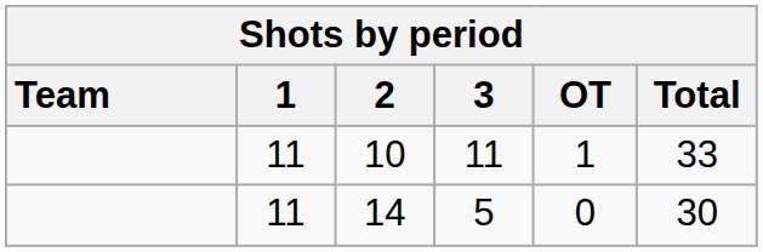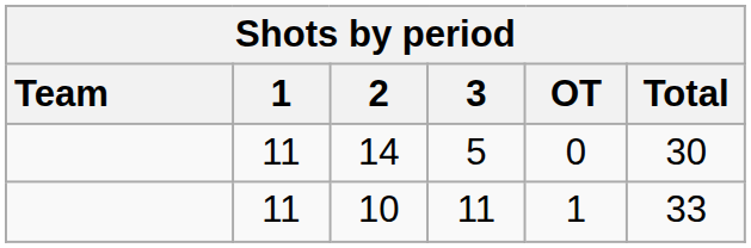 <table class="wikitable" style="width:20em; text-align:right;">
 <tr>
 <th colspan=6>Shots by period</th>
 </tr>
 <tr>
 <th style="width:8em; text-align:left;">Team</th>
 <th style="width:3em;">1</th>
 <th style="width:3em;">2</th>
 <th style="width:3em;">3</th>
 <th style="width:3em;">OT</th>
 <th style="width:3em;">Total</th>
 </tr>
 <tr style="text-align:center;">
 <td style="text-align:left;"></td>
 <td>11</td>
+<td>14</td>
+<td>5</td>
+<td>0</td>
+<td>30</td>
+</tr>
+<tr style="text-align:center;">
+<td style="text-align:left;"></td>
+<td>11</td>
 <td>10</td>
 <td>11</td>
 <td>1</td>
 <td>33</td>
 </tr>
-<tr style="text-align:center;">
-<td style="text-align:left;"></td>
-<td>11</td>
-<td>14</td>
-<td>5</td>
-<td>0</td>
-<td>30</td>
-</tr>
 </table>
